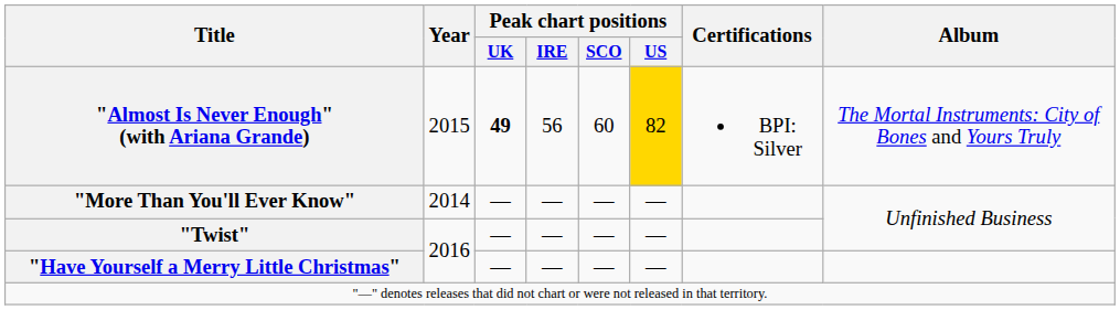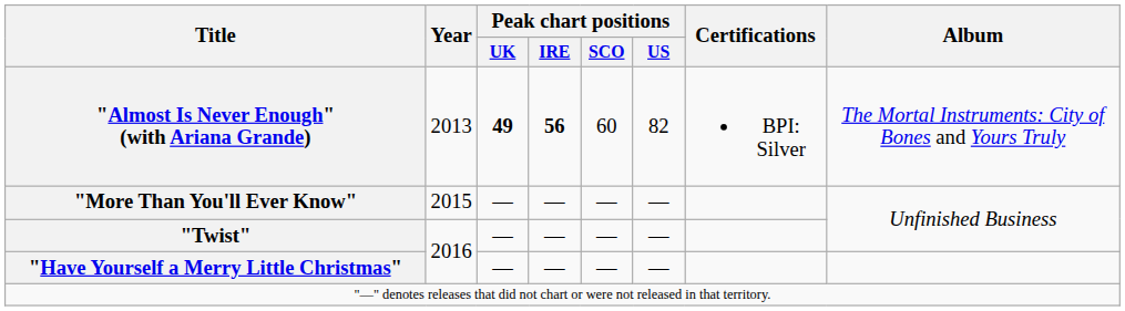 <table class="wikitable plainrowheaders" style="text-align:center;">
 <tr>
 <th scope="col" rowspan="2" style="width:20em;">Title</th>
 <th scope="col" rowspan="2">Year</th>
 <th scope="col" colspan="4">Peak chart positions</th>
 <th scope="col" rowspan="2">Certifications</th>
 <th scope="col" rowspan="2">Album</th>
 </tr>
 <tr>
 <th scope="col" style="width:2.5em;font-size:85%;"><a href='#'>UK</a><br></th>
 <th scope="col" style="width:2.5em;font-size:85%;"><a href='#'>IRE</a><br></th>
 <th scope="col" style="width:2.5em;font-size:85%;"><a href='#'>SCO</a><br></th>
 <th scope="col" style="width:2.5em;font-size:85%;"><a href='#'>US</a><br></th>
 </tr>
 <tr>
 <th scope="row">"<a href='#'>Almost Is Never Enough</a>"<br><span>(with <a href='#'>Ariana Grande</a>)</span></th>
-<td>2015</td>
+<td>2013</td>
 <td><strong>49</strong></td>
-<td>56</td>
+<td><strong>56</strong></td>
 <td>60</td>
-<td style="background: gold;">82</td>
+<td>82</td>
 <td><br><ul><li>BPI: Silver</li></ul></td>
 <td><em><a href='#'>The Mortal Instruments: City of Bones</a></em> and <em><a href='#'>Yours Truly</a></em></td>
 </tr>
 <tr>
 <th scope="row">"More Than You'll Ever Know"</th>
-<td>2014</td>
+<td>2015</td>
 <td>—</td>
 <td>—</td>
 <td>—</td>
 <td>—</td>
 <td></td>
 <td rowspan=2><em>Unfinished Business</em></td>
 </tr>
 <tr>
 <th scope="row">"Twist"</th>
 <td rowspan=2>2016</td>
 <td>—</td>
 <td>—</td>
 <td>—</td>
 <td>—</td>
 <td></td>
 </tr>
 <tr>
 <th scope="row">"<a href='#'>Have Yourself a Merry Little Christmas</a>"</th>
 <td>—</td>
 <td>—</td>
 <td>—</td>
 <td>—</td>
 <td></td>
 <td></td>
 </tr>
 <tr>
 <td align="center" colspan="15" style="font-size:8pt">"—" denotes releases that did not chart or were not released in that territory.</td>
 </tr>
 </table>
